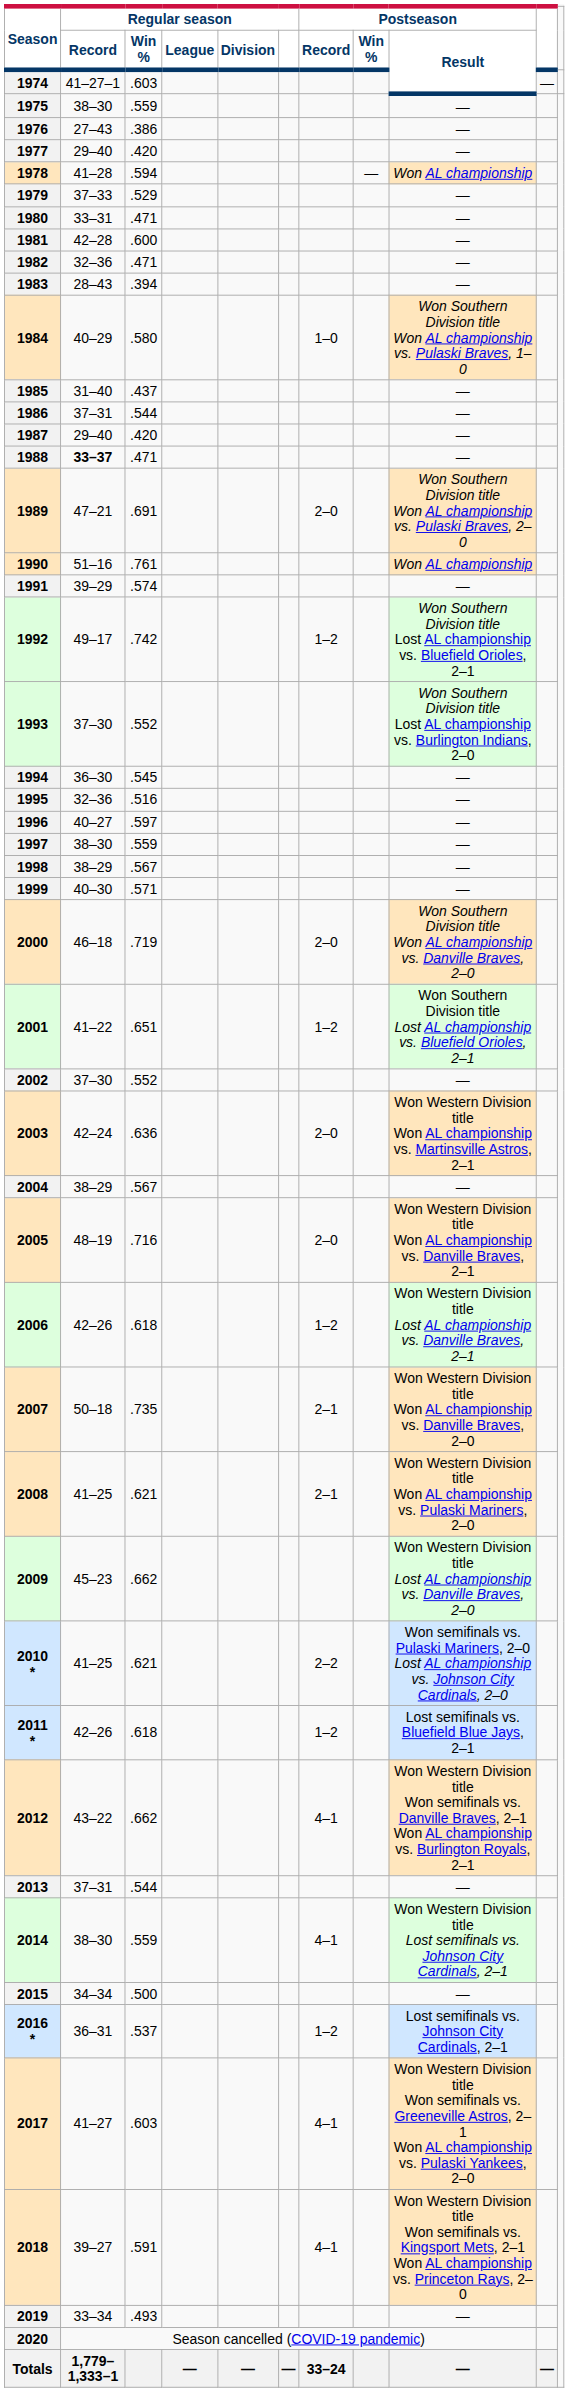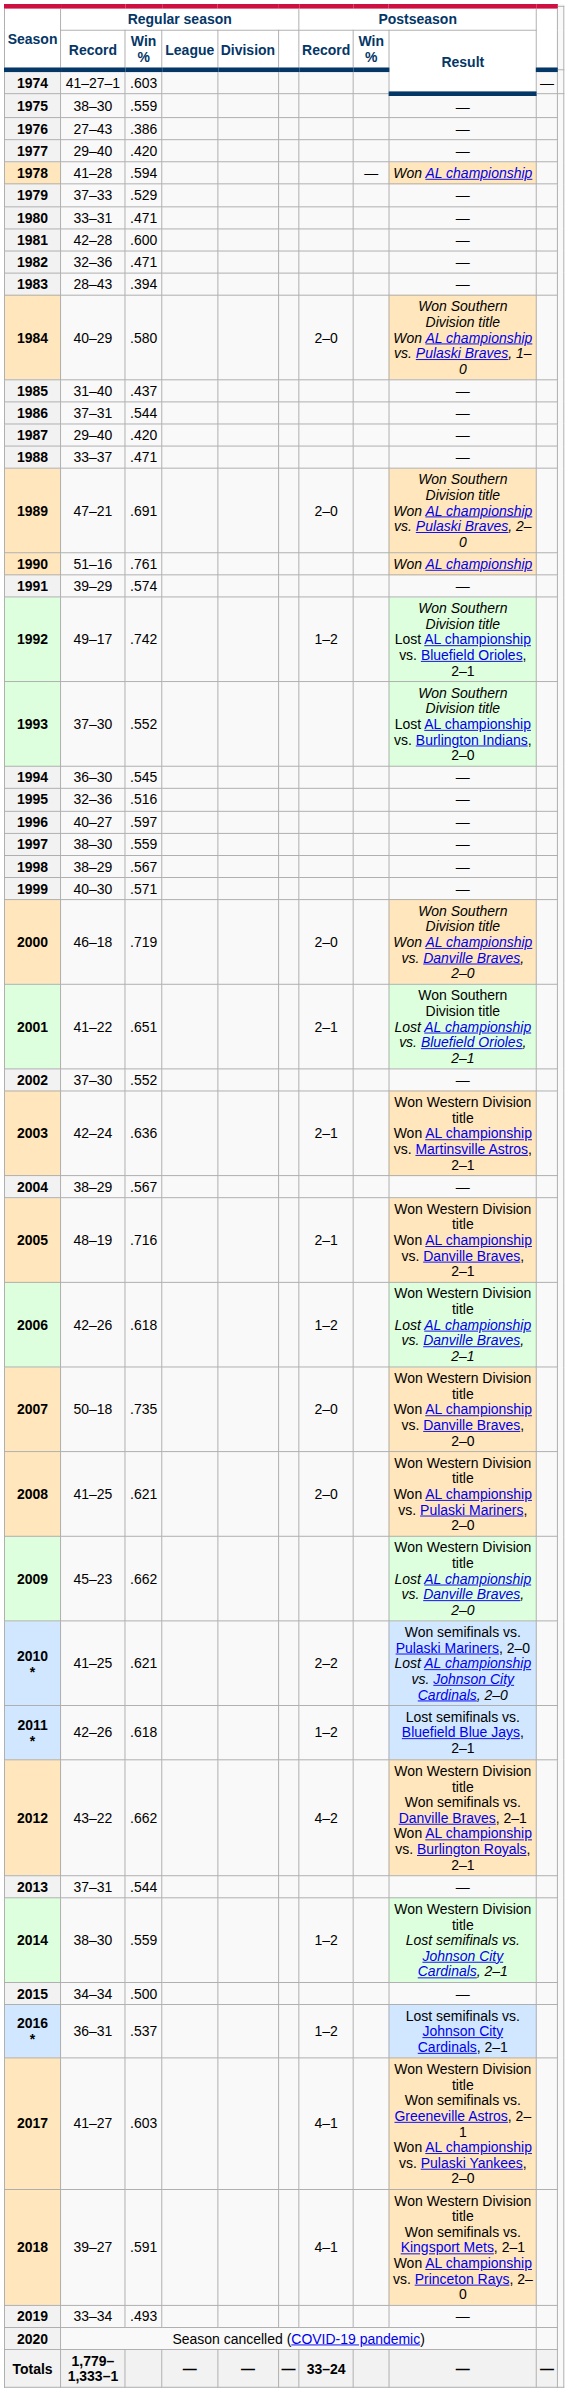 <table class="wikitable sortable plainrowheaders" style="font-size: 95%; text-align:center;">
 <tr>
 <th rowspan="2" scope="col" style="background-color:#ffffff; border-top:#CD1041 5px solid; border-bottom:#043666 5px solid; color:#043666">Season</th>
 <th colspan="5" scope="col" style="background-color:#ffffff; border-top:#CD1041 5px solid; color:#043666">Regular season</th>
 <th colspan="3" scope="col" style="background-color:#ffffff; border-top:#CD1041 5px solid; color:#043666">Postseason</th>
 <th rowspan="2" class="unsortable" scope="col" style="background-color:#ffffff; border-top:#CD1041 5px solid; border-bottom:#043666 5px solid; color:#043666"></th>
 </tr>
 <tr>
 <th scope="col" style="background-color:#ffffff; border-bottom:#043666 5px solid; color:#043666">Record</th>
 <th scope="col" style="background-color:#ffffff; border-bottom:#043666 5px solid; color:#043666">Win %</th>
 <th scope="col" style="background-color:#ffffff; border-bottom:#043666 5px solid; color:#043666">League</th>
 <th scope="col" style="background-color:#ffffff; border-bottom:#043666 5px solid; color:#043666">Division</th>
 <th scope="col" style="background-color:#ffffff; border-bottom:#043666 5px solid; color:#043666"></th>
 <th scope="col" style="background-color:#ffffff; border-bottom:#043666 5px solid; color:#043666">Record</th>
 <th scope="col" style="background-color:#ffffff; border-bottom:#043666 5px solid; color:#043666">Win %</th>
 <th class="unsortable" rowspan="2" scope="col" style="background-color:#ffffff; border-bottom:#043666 5px solid; color:#043666">Result</th>
 </tr>
 <tr>
 <th scope="row" style="text-align:center">1974</th>
 <td>41–27–1</td>
 <td>.603</td>
 <td></td>
 <td></td>
 <td></td>
 <td></td>
 <td></td>
 <td>—</td>
 <td></td>
 </tr>
 <tr>
 <th scope="row" style="text-align:center">1975</th>
 <td>38–30</td>
 <td>.559</td>
 <td></td>
 <td></td>
 <td></td>
 <td></td>
 <td></td>
 <td>—</td>
 <td></td>
 </tr>
 <tr>
 <th scope="row" style="text-align:center">1976</th>
 <td>27–43</td>
 <td>.386</td>
 <td></td>
 <td></td>
 <td></td>
 <td></td>
 <td></td>
 <td>—</td>
 <td></td>
 </tr>
 <tr>
 <th scope="row" style="text-align:center">1977</th>
 <td>29–40</td>
 <td>.420</td>
 <td></td>
 <td></td>
 <td></td>
 <td></td>
 <td></td>
 <td>—</td>
 <td></td>
 </tr>
 <tr>
 <th scope="row" style="text-align:center; background-color:#FFE6BD">1978<br></th>
 <td>41–28</td>
 <td>.594</td>
 <td></td>
 <td></td>
 <td></td>
 <td></td>
 <td>—</td>
 <td style="background-color:#FFE6BD"><em>Won <a href='#'>AL championship</a></em></td>
 <td></td>
 </tr>
 <tr>
 <th scope="row" style="text-align:center">1979</th>
 <td>37–33</td>
 <td>.529</td>
 <td></td>
 <td></td>
 <td></td>
 <td></td>
 <td></td>
 <td>—</td>
 <td></td>
 </tr>
 <tr>
 <th scope="row" style="text-align:center">1980</th>
 <td>33–31</td>
 <td>.471</td>
 <td></td>
 <td></td>
 <td></td>
 <td></td>
 <td></td>
 <td>—</td>
 <td></td>
 </tr>
 <tr>
 <th scope="row" style="text-align:center">1981</th>
 <td>42–28</td>
 <td>.600</td>
 <td></td>
 <td></td>
 <td></td>
 <td></td>
 <td></td>
 <td>—</td>
 <td></td>
 </tr>
 <tr>
 <th scope="row" style="text-align:center">1982</th>
 <td>32–36</td>
 <td>.471</td>
 <td></td>
 <td></td>
 <td></td>
 <td></td>
 <td></td>
 <td>—</td>
 <td></td>
 </tr>
 <tr>
 <th scope="row" style="text-align:center">1983</th>
 <td>28–43</td>
 <td>.394</td>
 <td></td>
 <td></td>
 <td></td>
 <td></td>
 <td></td>
 <td>—</td>
 <td></td>
 </tr>
 <tr>
 <th scope="row" style="text-align:center; background-color:#FFE6BD">1984<br> </th>
 <td>40–29</td>
 <td>.580</td>
 <td></td>
 <td></td>
 <td></td>
-<td>1–0</td>
+<td>2–0</td>
 <td></td>
 <td style="background-color:#FFE6BD"><em>Won Southern Division title</em><br><em>Won <a href='#'>AL championship</a> vs. <a href='#'>Pulaski Braves</a>, 1–0</em></td>
 <td></td>
 </tr>
 <tr>
 <th scope="row" style="text-align:center">1985</th>
 <td>31–40</td>
 <td>.437</td>
 <td></td>
 <td></td>
 <td></td>
 <td></td>
 <td></td>
 <td>—</td>
 <td></td>
 </tr>
 <tr>
 <th scope="row" style="text-align:center">1986</th>
 <td>37–31</td>
 <td>.544</td>
 <td></td>
 <td></td>
 <td></td>
 <td></td>
 <td></td>
 <td>—</td>
 <td></td>
 </tr>
 <tr>
 <th scope="row" style="text-align:center">1987</th>
 <td>29–40</td>
 <td>.420</td>
 <td></td>
 <td></td>
 <td></td>
 <td></td>
 <td></td>
 <td>—</td>
 <td></td>
 </tr>
 <tr>
 <th scope="row" style="text-align:center">1988</th>
-<td><strong>33–37</strong></td>
+<td>33–37</td>
 <td>.471</td>
 <td></td>
 <td></td>
 <td></td>
 <td></td>
 <td></td>
 <td>—</td>
 <td></td>
 </tr>
 <tr>
 <th scope="row" style="text-align:center; background-color:#FFE6BD">1989<br> </th>
 <td>47–21</td>
 <td>.691</td>
 <td></td>
 <td></td>
 <td></td>
 <td>2–0</td>
 <td></td>
 <td style="background-color:#FFE6BD"><em>Won Southern Division title</em><br><em>Won <a href='#'>AL championship</a> vs. <a href='#'>Pulaski Braves</a>, 2–0</em></td>
 <td></td>
 </tr>
 <tr>
 <th scope="row" style="text-align:center; background-color:#FFE6BD">1990<br></th>
 <td>51–16</td>
 <td>.761</td>
 <td></td>
 <td></td>
 <td></td>
 <td></td>
 <td></td>
 <td style="background-color:#FFE6BD"><em>Won <a href='#'>AL championship</a></em></td>
 <td></td>
 </tr>
 <tr>
 <th scope="row" style="text-align:center">1991</th>
 <td>39–29</td>
 <td>.574</td>
 <td></td>
 <td></td>
 <td></td>
 <td></td>
 <td></td>
 <td>—</td>
 <td></td>
 </tr>
 <tr>
 <th scope="row" style="text-align:center; background-color:#DDFFDD">1992<br></th>
 <td>49–17</td>
 <td>.742</td>
 <td></td>
 <td></td>
 <td></td>
 <td>1–2</td>
 <td></td>
 <td style="background-color:#DDFFDD"><em>Won Southern Division title</em><br>Lost <a href='#'>AL championship</a> vs. <a href='#'>Bluefield Orioles</a>, 2–1</td>
 <td></td>
 </tr>
 <tr>
 <th scope="row" style="text-align:center; background-color:#DDFFDD">1993<br></th>
 <td>37–30</td>
 <td>.552</td>
 <td></td>
 <td></td>
 <td></td>
 <td></td>
 <td></td>
 <td style="background-color:#DDFFDD"><em>Won Southern Division title</em><br>Lost <a href='#'>AL championship</a> vs. <a href='#'>Burlington Indians</a>, 2–0</td>
 <td></td>
 </tr>
 <tr>
 <th scope="row" style="text-align:center">1994</th>
 <td>36–30</td>
 <td>.545</td>
 <td></td>
 <td></td>
 <td></td>
 <td></td>
 <td></td>
 <td>—</td>
 <td></td>
 </tr>
 <tr>
 <th scope="row" style="text-align:center">1995</th>
 <td>32–36</td>
 <td>.516</td>
 <td></td>
 <td></td>
 <td></td>
 <td></td>
 <td></td>
 <td>—</td>
 <td></td>
 </tr>
 <tr>
 <th scope="row" style="text-align:center">1996</th>
 <td>40–27</td>
 <td>.597</td>
 <td></td>
 <td></td>
 <td></td>
 <td></td>
 <td></td>
 <td>—</td>
 <td></td>
 </tr>
 <tr>
 <th scope="row" style="text-align:center">1997</th>
 <td>38–30</td>
 <td>.559</td>
 <td></td>
 <td></td>
 <td></td>
 <td></td>
 <td></td>
 <td>—</td>
 <td></td>
 </tr>
 <tr>
 <th scope="row" style="text-align:center">1998</th>
 <td>38–29</td>
 <td>.567</td>
 <td></td>
 <td></td>
 <td></td>
 <td></td>
 <td></td>
 <td>—</td>
 <td></td>
 </tr>
 <tr>
 <th scope="row" style="text-align:center">1999</th>
 <td>40–30</td>
 <td>.571</td>
 <td></td>
 <td></td>
 <td></td>
 <td></td>
 <td></td>
 <td>—</td>
 <td></td>
 </tr>
 <tr>
 <th scope="row" style="text-align:center; background-color:#FFE6BD">2000<br> </th>
 <td>46–18</td>
 <td>.719</td>
 <td></td>
 <td></td>
 <td></td>
 <td>2–0</td>
 <td></td>
 <td style="background-color:#FFE6BD"><em>Won Southern Division title</em><br><em>Won <a href='#'>AL championship</a> vs. <a href='#'>Danville Braves</a>, 2–0</td>
 <td></td>
 </tr>
 <tr>
 <th scope="row" style="text-align:center; background-color:#DDFFDD">2001<br></th>
 <td>41–22</td>
 <td>.651</td>
 <td></td>
 <td></td>
 <td></td>
-<td>1–2</td>
+<td>2–1</td>
 <td></td>
 <td style="background-color:#DDFFDD"></em>Won Southern Division title<em><br>Lost <a href='#'>AL championship</a> vs. <a href='#'>Bluefield Orioles</a>, 2–1</td>
 <td></td>
 </tr>
 <tr>
 <th scope="row" style="text-align:center">2002</th>
 <td>37–30</td>
 <td>.552</td>
 <td></td>
 <td></td>
 <td></td>
 <td></td>
 <td></td>
 <td>—</td>
 <td></td>
 </tr>
 <tr>
 <th scope="row" style="text-align:center; background-color:#FFE6BD">2003<br> </th>
 <td>42–24</td>
 <td>.636</td>
 <td></td>
 <td></td>
 <td></td>
-<td>2–0</td>
+<td>2–1</td>
 <td></td>
 <td style="background-color:#FFE6BD"></em>Won Western Division title<em><br></em>Won <a href='#'>AL championship</a> vs. <a href='#'>Martinsville Astros</a>, 2–1<em></td>
 <td></td>
 </tr>
 <tr>
 <th scope="row" style="text-align:center">2004</th>
 <td>38–29</td>
 <td>.567</td>
 <td></td>
 <td></td>
 <td></td>
 <td></td>
 <td></td>
 <td>—</td>
 <td></td>
 </tr>
 <tr>
 <th scope="row" style="text-align:center; background-color:#FFE6BD">2005<br> </th>
 <td>48–19</td>
 <td>.716</td>
 <td></td>
 <td></td>
 <td></td>
-<td>2–0</td>
+<td>2–1</td>
 <td></td>
 <td style="background-color:#FFE6BD"></em>Won Western Division title<em><br></em>Won <a href='#'>AL championship</a> vs. <a href='#'>Danville Braves</a>, 2–1<em></td>
 <td></td>
 </tr>
 <tr>
 <th scope="row" style="text-align:center; background-color:#DDFFDD">2006<br></th>
 <td>42–26</td>
 <td>.618</td>
 <td></td>
 <td></td>
 <td></td>
 <td>1–2</td>
 <td></td>
 <td style="background-color:#DDFFDD"></em>Won Western Division title<em><br>Lost <a href='#'>AL championship</a> vs. <a href='#'>Danville Braves</a>, 2–1</td>
 <td></td>
 </tr>
 <tr>
 <th scope="row" style="text-align:center; background-color:#FFE6BD">2007<br> </th>
 <td>50–18</td>
 <td>.735</td>
 <td></td>
 <td></td>
 <td></td>
-<td>2–1</td>
+<td>2–0</td>
 <td></td>
 <td style="background-color:#FFE6BD"></em>Won Western Division title<em><br></em>Won <a href='#'>AL championship</a> vs. <a href='#'>Danville Braves</a>, 2–0<em></td>
 <td></td>
 </tr>
 <tr>
 <th scope="row" style="text-align:center; background-color:#FFE6BD">2008<br> </th>
 <td>41–25</td>
 <td>.621</td>
 <td></td>
 <td></td>
 <td></td>
-<td>2–1</td>
+<td>2–0</td>
 <td></td>
 <td style="background-color:#FFE6BD"></em>Won Western Division title<em><br></em>Won <a href='#'>AL championship</a> vs. <a href='#'>Pulaski Mariners</a>, 2–0<em></td>
 <td></td>
 </tr>
 <tr>
 <th scope="row" style="text-align:center; background-color:#DDFFDD">2009<br></th>
 <td>45–23</td>
 <td>.662</td>
 <td></td>
 <td></td>
 <td></td>
 <td></td>
 <td></td>
 <td style="background-color:#DDFFDD"></em>Won Western Division title<em><br>Lost <a href='#'>AL championship</a> vs. <a href='#'>Danville Braves</a>, 2–0</td>
 <td></td>
 </tr>
 <tr>
 <th scope="row" style="text-align:center; background-color:#D0E7FF">2010<br>*</th>
 <td>41–25</td>
 <td>.621</td>
 <td></td>
 <td></td>
 <td></td>
 <td>2–2</td>
 <td></td>
 <td style="background-color:#D0E7FF"></em>Won semifinals vs. <a href='#'>Pulaski Mariners</a>, 2–0<em><br>Lost <a href='#'>AL championship</a> vs. <a href='#'>Johnson City Cardinals</a>, 2–0</td>
 <td></td>
 </tr>
 <tr>
 <th scope="row" style="text-align:center; background-color:#D0E7FF">2011<br>*</th>
 <td>42–26</td>
 <td>.618</td>
 <td></td>
 <td></td>
 <td></td>
 <td>1–2</td>
 <td></td>
 <td style="background-color:#D0E7FF">Lost semifinals vs. <a href='#'>Bluefield Blue Jays</a>, 2–1</td>
 <td></td>
 </tr>
 <tr>
 <th scope="row" style="text-align:center; background-color:#FFE6BD">2012<br> </th>
 <td>43–22</td>
 <td>.662</td>
 <td></td>
 <td></td>
 <td></td>
-<td>4–1</td>
+<td>4–2</td>
 <td></td>
 <td style="background-color:#FFE6BD"></em>Won Western Division title<em><br></em>Won semifinals vs. <a href='#'>Danville Braves</a>, 2–1<em><br></em>Won <a href='#'>AL championship</a> vs. <a href='#'>Burlington Royals</a>, 2–1<em></td>
 <td></td>
 </tr>
 <tr>
 <th scope="row" style="text-align:center">2013</th>
 <td>37–31</td>
 <td>.544</td>
 <td></td>
 <td></td>
 <td></td>
 <td></td>
 <td></td>
 <td>—</td>
 <td></td>
 </tr>
 <tr>
 <th scope="row" style="text-align:center; background-color:#DDFFDD">2014<br></th>
 <td>38–30</td>
 <td>.559</td>
 <td></td>
 <td></td>
 <td></td>
-<td>4–1</td>
+<td>1–2</td>
 <td></td>
 <td style="background-color:#DDFFDD"></em>Won Western Division title<em><br>Lost semifinals vs. <a href='#'>Johnson City Cardinals</a>, 2–1</td>
 <td></td>
 </tr>
 <tr>
 <th scope="row" style="text-align:center">2015</th>
 <td>34–34</td>
 <td>.500</td>
 <td></td>
 <td></td>
 <td></td>
 <td></td>
 <td></td>
 <td>—</td>
 <td></td>
 </tr>
 <tr>
 <th scope="row" style="text-align:center; background-color:#D0E7FF">2016<br>*</th>
 <td>36–31</td>
 <td>.537</td>
 <td></td>
 <td></td>
 <td></td>
 <td>1–2</td>
 <td></td>
 <td style="background-color:#D0E7FF">Lost semifinals vs. <a href='#'>Johnson City Cardinals</a>, 2–1</td>
 <td></td>
 </tr>
 <tr>
 <th scope="row" style="text-align:center; background-color:#FFE6BD">2017<br> </th>
 <td>41–27</td>
 <td>.603</td>
 <td></td>
 <td></td>
 <td></td>
 <td>4–1</td>
 <td></td>
 <td style="background-color:#FFE6BD"></em>Won Western Division title<em><br></em>Won semifinals vs. <a href='#'>Greeneville Astros</a>, 2–1<em><br></em>Won <a href='#'>AL championship</a> vs. <a href='#'>Pulaski Yankees</a>, 2–0<em></td>
 <td></td>
 </tr>
 <tr>
 <th scope="row" style="text-align:center; background-color:#FFE6BD">2018<br> </th>
 <td>39–27</td>
 <td>.591</td>
 <td></td>
 <td></td>
 <td></td>
 <td>4–1</td>
 <td></td>
 <td style="background-color:#FFE6BD"></em>Won Western Division title<em><br></em>Won semifinals vs. <a href='#'>Kingsport Mets</a>, 2–1<em><br></em>Won <a href='#'>AL championship</a> vs. <a href='#'>Princeton Rays</a>, 2–0<em></td>
 <td></td>
 </tr>
 <tr>
 <th scope="row" style="text-align:center">2019</th>
 <td>33–34</td>
 <td>.493</td>
 <td></td>
 <td></td>
 <td></td>
 <td></td>
 <td></td>
 <td>—</td>
 <td></td>
 </tr>
 <tr>
 <th scope="row" style="text-align:center">2020</th>
 <td colspan="8"></em>Season cancelled (<a href='#'>COVID-19 pandemic</a>)<em></td>
 <td></td>
 </tr>
 <tr class="sortbottom">
 <th scope="row" style="text-align:center"><strong>Totals</strong></th>
 <th>1,779–1,333–1</th>
 <th></th>
 <th>—</th>
 <th>—</th>
 <th>—</th>
 <th>33–24</th>
 <th></th>
 <th>—</th>
 <th>—</th>
 </tr>
 </table>
